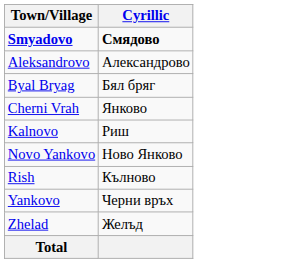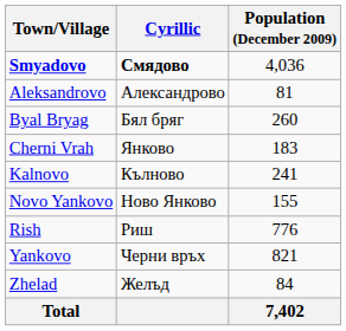 <table class="wikitable sortable">
 <tr>
 <th>Town/Village</th>
 <th><a href='#'>Cyrillic</a></th>
+<th>Population<br><small>(December 2009)</small></th>
 </tr>
 <tr>
 <td><strong><a href='#'>Smyadovo</a></strong></td>
 <td><strong>Смядово</strong></td>
+<td align="center">4,036</td>
 </tr>
 <tr>
 <td><a href='#'>Aleksandrovo</a></td>
 <td>Александрово</td>
+<td align="center">81</td>
 </tr>
 <tr>
 <td><a href='#'>Byal Bryag</a></td>
 <td>Бял бряг</td>
+<td align="center">260</td>
 </tr>
 <tr>
 <td><a href='#'>Cherni Vrah</a></td>
 <td>Янково</td>
+<td align="center">183</td>
 </tr>
 <tr>
 <td><a href='#'>Kalnovo</a></td>
-<td>Риш</td>
+<td>Кълново</td>
+<td align="center">241</td>
 </tr>
 <tr>
 <td><a href='#'>Novo Yankovo</a></td>
 <td>Ново Янково</td>
+<td align="center">155</td>
 </tr>
 <tr>
 <td><a href='#'>Rish</a></td>
-<td>Кълново</td>
+<td>Риш</td>
+<td align="center">776</td>
 </tr>
 <tr>
 <td><a href='#'>Yankovo</a></td>
 <td>Черни връх</td>
+<td align="center">821</td>
 </tr>
 <tr>
 <td><a href='#'>Zhelad</a></td>
 <td>Желъд</td>
+<td align="center">84</td>
 </tr>
 <tr>
 <th>Total</th>
 <th></th>
+<th align="center">7,402</th>
 </tr>
 </table>
